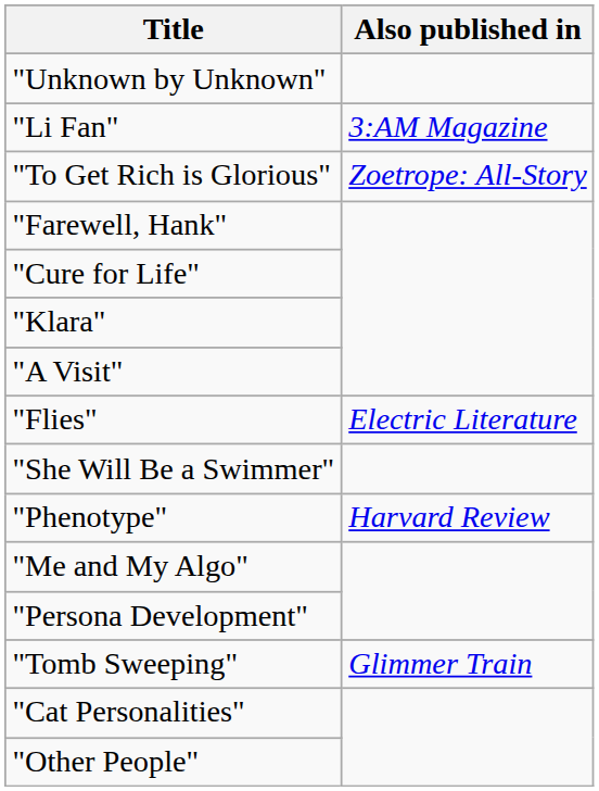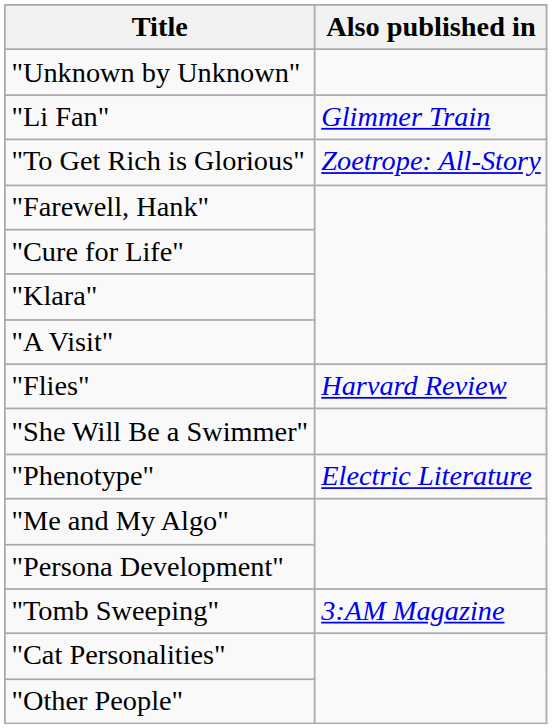 <table class="wikitable">
 <tr>
 <th>Title</th>
 <th>Also published in</th>
 </tr>
 <tr>
 <td>"Unknown by Unknown"</td>
 <td></td>
 </tr>
 <tr>
 <td>"Li Fan"</td>
-<td><em><a href='#'>3:AM Magazine</a></em></td>
+<td><em><a href='#'>Glimmer Train</a></em></td>
 </tr>
 <tr>
 <td>"To Get Rich is Glorious"</td>
 <td><em><a href='#'>Zoetrope: All-Story</a></em></td>
 </tr>
 <tr>
 <td>"Farewell, Hank"</td>
 <td rowspan="4"></td>
 </tr>
 <tr>
 <td>"Cure for Life"</td>
 </tr>
 <tr>
 <td>"Klara"</td>
 </tr>
 <tr>
 <td>"A Visit"</td>
 </tr>
 <tr>
 <td>"Flies"</td>
-<td><em><a href='#'>Electric Literature</a></em></td>
+<td><em><a href='#'>Harvard Review</a></em></td>
 </tr>
 <tr>
 <td>"She Will Be a Swimmer"</td>
 <td></td>
 </tr>
 <tr>
 <td>"Phenotype"</td>
-<td><em><a href='#'>Harvard Review</a></em></td>
+<td><em><a href='#'>Electric Literature</a></em></td>
 </tr>
 <tr>
 <td>"Me and My Algo"</td>
 <td rowspan="2"></td>
 </tr>
 <tr>
 <td>"Persona Development"</td>
 </tr>
 <tr>
 <td>"Tomb Sweeping"</td>
-<td><em><a href='#'>Glimmer Train</a></em></td>
+<td><em><a href='#'>3:AM Magazine</a></em></td>
 </tr>
 <tr>
 <td>"Cat Personalities"</td>
 <td rowspan="2"></td>
 </tr>
 <tr>
 <td>"Other People"</td>
 </tr>
 </table>
